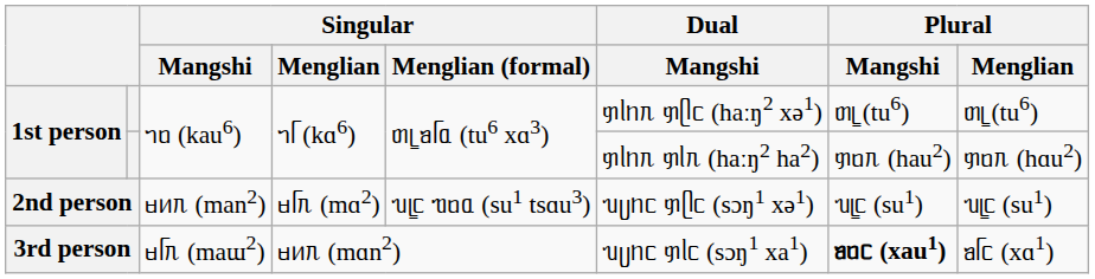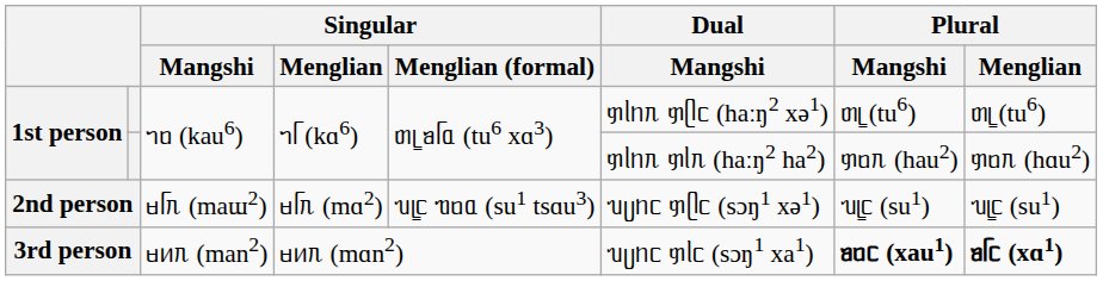 <table class="wikitable">
 <tr>
 <th colspan="2" rowspan="2"></th>
 <th colspan="3">Singular</th>
 <th>Dual</th>
 <th colspan="2">Plural</th>
 </tr>
 <tr>
 <th>Mangshi</th>
 <th>Menglian</th>
 <th>Menglian (formal)</th>
 <th>Mangshi</th>
 <th>Mangshi</th>
 <th>Menglian</th>
 </tr>
 <tr>
 <th rowspan="2">1st person</th>
 <th></th>
 <td rowspan="2">ᥐᥝ (kau<sup>6</sup>)</td>
 <td rowspan="2">ᥐᥬ (kɑ<sup>6</sup>)</td>
 <td rowspan="2">ᥖᥧ ᥑᥬᥲ (tu<sup>6</sup> xɑ<sup>3</sup>)</td>
 <td>ᥞᥣᥒᥰ ᥞᥫᥴ (haːŋ<sup>2</sup> xə<sup>1</sup>)</td>
 <td>ᥖᥧ (tu<sup>6</sup>)</td>
 <td>ᥖᥧ (tu<sup>6</sup>)</td>
 </tr>
 <tr>
 <th></th>
 <td>ᥞᥣᥒᥰ ᥞᥣᥰ (haːŋ<sup>2</sup> ha<sup>2</sup>)</td>
 <td>ᥞᥝᥰ (hau<sup>2</sup>)</td>
 <td>ᥞᥝᥰ (hɑu<sup>2</sup>)</td>
 </tr>
 <tr>
 <th colspan="2">2nd person</th>
-<td>ᥛᥢᥰ (man<sup>2</sup>)</td>
+<td>ᥛᥬᥰ (maɯ<sup>2</sup>)</td>
 <td>ᥛᥬᥰ (mɑ<sup>2</sup>)</td>
 <td>ᥔᥧᥴ ᥓᥝᥲ (su<sup>1</sup> tsɑu<sup>3</sup>)</td>
 <td>ᥔᥩᥒᥴ ᥞᥫᥴ (sɔŋ<sup>1</sup> xə<sup>1</sup>)</td>
 <td>ᥔᥧᥴ (su<sup>1</sup>)</td>
 <td>ᥔᥧᥴ (su<sup>1</sup>)</td>
 </tr>
 <tr>
 <th colspan="2">3rd person</th>
-<td>ᥛᥬᥰ (maɯ<sup>2</sup>)</td>
+<td>ᥛᥢᥰ (man<sup>2</sup>)</td>
 <td colspan="2">ᥛᥢᥰ (mɑn<sup>2</sup>)</td>
 <td>ᥔᥩᥒᥴ ᥞᥣᥴ (sɔŋ<sup>1</sup> xa<sup>1</sup>)</td>
 <td><strong>ᥑᥝᥴ (xau<sup>1</sup>)</strong></td>
-<td>ᥑᥬᥴ (xɑ<sup>1</sup>)</td>
+<td><strong>ᥑᥬᥴ (xɑ<sup>1</sup>)</strong></td>
 </tr>
 </table>
